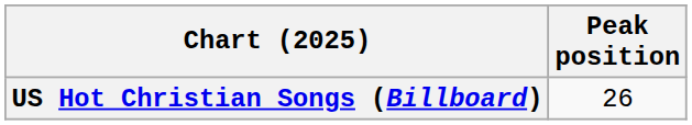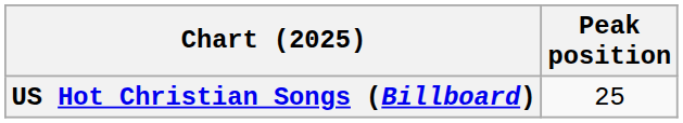 <table class="wikitable sortable plainrowheaders" style="text-align:center">
 <tr>
 <th scope="col">Chart (2025)</th>
 <th scope="col">Peak<br>position</th>
 </tr>
 <tr>
 <th scope="row">US <a href='#'>Hot Christian Songs</a> (<em><a href='#'>Billboard</a></em>)</th>
-<td>26</td>
+<td>25</td>
 </tr>
 </table>
